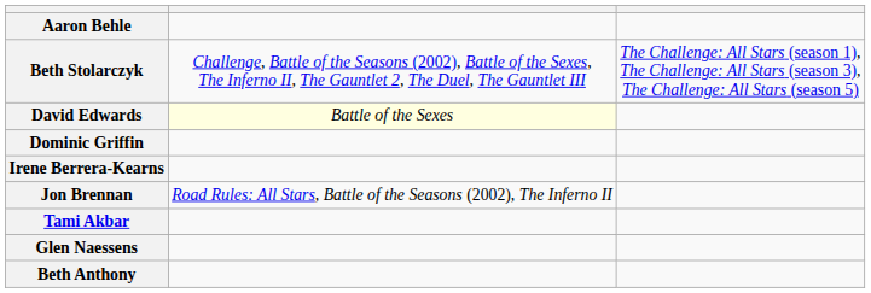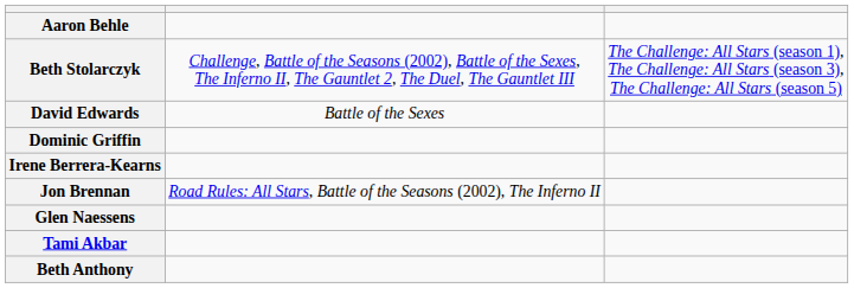 <table class="wikitable sortable" style="text-align:center">
 <tr>
 <th scope="col"></th>
 <th scope="col"></th>
 <th scope="col"></th>
 </tr>
 <tr>
 <th scope="row">Aaron Behle</th>
 <td></td>
 <td></td>
 </tr>
 <tr>
 <th scope="row">Beth Stolarczyk</th>
 <td><em><a href='#'>Challenge</a></em>, <a href='#'><em>Battle of the Seasons</em> (2002)</a>, <em><a href='#'>Battle of the Sexes</a></em>,<br><em><a href='#'>The Inferno II</a></em>, <em><a href='#'>The Gauntlet 2</a></em>, <em><a href='#'>The Duel</a></em>, <em><a href='#'>The Gauntlet III</a></em></td>
 <td><a href='#'><em>The Challenge: All Stars</em> (season 1)</a>,<br><a href='#'><em>The Challenge: All Stars</em> (season 3)</a>,<br><a href='#'><em>The Challenge: All Stars</em> (season 5)</a></td>
 </tr>
 <tr>
 <th scope="row">David Edwards</th>
-<td style="background: lightyellow;"><em>Battle of the Sexes</em></td>
+<td><em>Battle of the Sexes</em></td>
 <td></td>
 </tr>
 <tr>
 <th scope="row">Dominic Griffin</th>
 <td></td>
 <td></td>
 </tr>
 <tr>
 <th scope="row" nowrap>Irene Berrera-Kearns</th>
 <td></td>
 <td></td>
 </tr>
 <tr>
 <th scope="row">Jon Brennan</th>
 <td><em><a href='#'>Road Rules: All Stars</a></em>, <em>Battle of the Seasons</em> (2002), <em>The Inferno II</em></td>
 <td></td>
 </tr>
 <tr>
-<th scope="row"><a href='#'>Tami Akbar</a></th>
+<th scope="row">Glen Naessens</th>
 <td></td>
 <td></td>
 </tr>
 <tr>
-<th scope="row">Glen Naessens</th>
+<th scope="row"><a href='#'>Tami Akbar</a></th>
 <td></td>
 <td></td>
 </tr>
 <tr>
 <th scope="row">Beth Anthony</th>
 <td></td>
 <td></td>
 </tr>
 </table>
